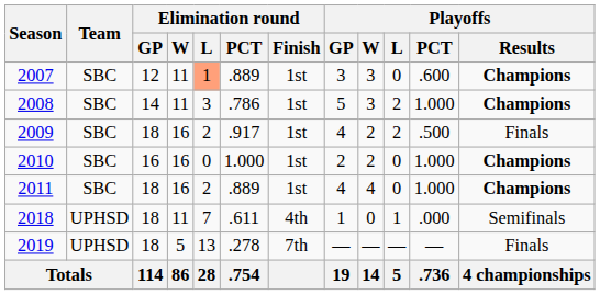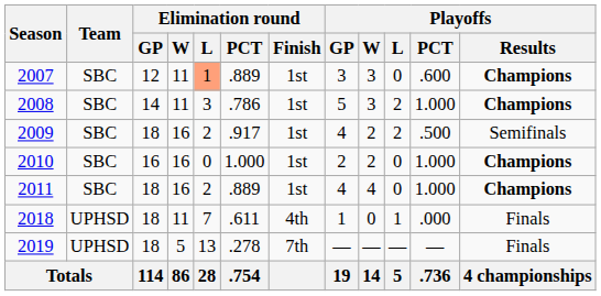 <table class=wikitable style="text-align:center">
 <tr>
 <th rowspan=2>Season</th>
 <th rowspan=2>Team</th>
 <th colspan="5">Elimination round</th>
 <th colspan="5">Playoffs</th>
 </tr>
 <tr>
 <th>GP</th>
 <th>W</th>
 <th>L</th>
 <th>PCT</th>
 <th>Finish</th>
 <th>GP</th>
 <th>W</th>
 <th>L</th>
 <th>PCT</th>
 <th>Results</th>
 </tr>
 <tr>
 <td><a href='#'>2007</a></td>
 <td>SBC</td>
 <td>12</td>
 <td>11</td>
 <td style="background: lightsalmon;">1</td>
 <td>.889</td>
 <td>1st</td>
 <td>3</td>
 <td>3</td>
 <td>0</td>
 <td>.600</td>
 <td><strong>Champions</strong></td>
 </tr>
 <tr>
 <td><a href='#'>2008</a></td>
 <td>SBC</td>
 <td>14</td>
 <td>11</td>
 <td>3</td>
 <td>.786</td>
 <td>1st</td>
 <td>5</td>
 <td>3</td>
 <td>2</td>
 <td>1.000</td>
 <td><strong>Champions</strong></td>
 </tr>
 <tr>
 <td><a href='#'>2009</a></td>
 <td>SBC</td>
 <td>18</td>
 <td>16</td>
 <td>2</td>
 <td>.917</td>
 <td>1st</td>
 <td>4</td>
 <td>2</td>
 <td>2</td>
 <td>.500</td>
-<td>Finals</td>
+<td>Semifinals</td>
 </tr>
 <tr>
 <td><a href='#'>2010</a></td>
 <td>SBC</td>
 <td>16</td>
 <td>16</td>
 <td>0</td>
 <td>1.000</td>
 <td>1st</td>
 <td>2</td>
 <td>2</td>
 <td>0</td>
 <td>1.000</td>
 <td><strong>Champions</strong></td>
 </tr>
 <tr>
 <td><a href='#'>2011</a></td>
 <td>SBC</td>
 <td>18</td>
 <td>16</td>
 <td>2</td>
 <td>.889</td>
 <td>1st</td>
 <td>4</td>
 <td>4</td>
 <td>0</td>
 <td>1.000</td>
 <td><strong>Champions</strong></td>
 </tr>
 <tr>
 <td><a href='#'>2018</a></td>
 <td>UPHSD</td>
 <td>18</td>
 <td>11</td>
 <td>7</td>
 <td>.611</td>
 <td>4th</td>
 <td>1</td>
 <td>0</td>
 <td>1</td>
 <td>.000</td>
-<td>Semifinals</td>
+<td>Finals</td>
 </tr>
 <tr>
 <td><a href='#'>2019</a></td>
 <td>UPHSD</td>
 <td>18</td>
 <td>5</td>
 <td>13</td>
 <td>.278</td>
 <td>7th</td>
 <td>—</td>
 <td>—</td>
 <td>—</td>
 <td>—</td>
 <td>Finals</td>
 </tr>
 <tr>
 <th colspan="2">Totals</th>
 <th>114</th>
 <th>86</th>
 <th>28</th>
 <th>.754</th>
 <th></th>
 <th>19</th>
 <th>14</th>
 <th>5</th>
 <th>.736</th>
 <th>4 championships</th>
 </tr>
 </table>
